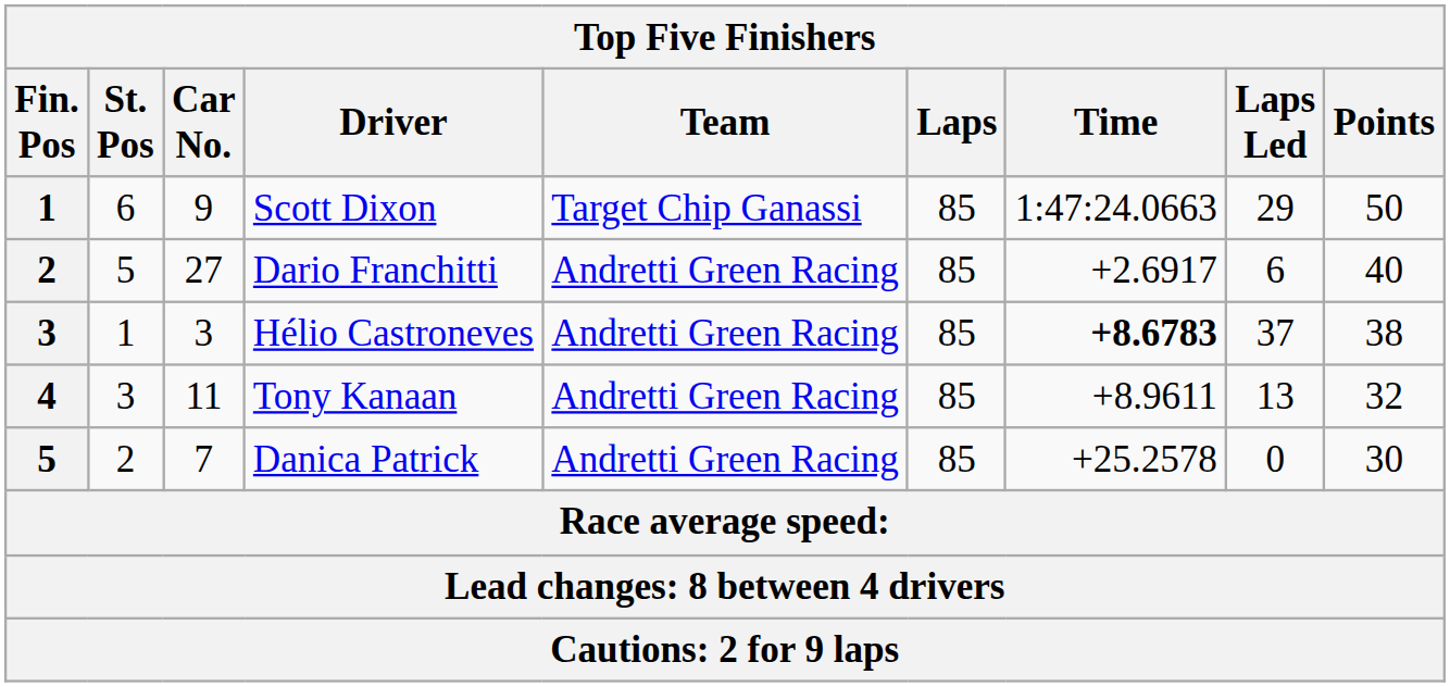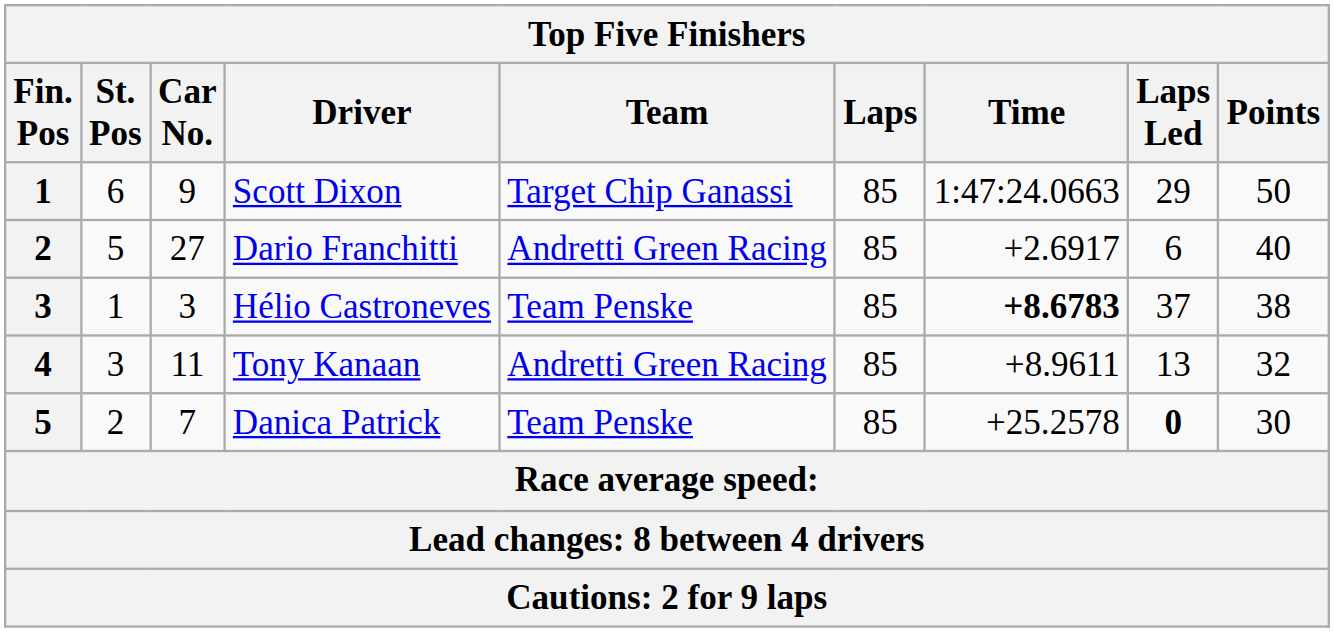 <table class="wikitable" style="font-size:95%;text-align:center">
 <tr>
 <th colspan=9>Top Five Finishers</th>
 </tr>
 <tr>
 <th>Fin.<br>Pos</th>
 <th>St.<br>Pos</th>
 <th>Car<br>No.</th>
 <th>Driver</th>
 <th>Team</th>
 <th>Laps</th>
 <th>Time</th>
 <th>Laps<br>Led</th>
 <th>Points</th>
 </tr>
 <tr>
 <th>1</th>
 <td>6</td>
 <td>9</td>
 <td style="text-align:left"> <a href='#'>Scott Dixon</a></td>
 <td style="text-align:left"><a href='#'>Target Chip Ganassi</a></td>
 <td>85</td>
 <td align=right>1:47:24.0663</td>
 <td>29</td>
 <td>50</td>
 </tr>
 <tr>
 <th>2</th>
 <td>5</td>
 <td>27</td>
 <td style="text-align:left"> <a href='#'>Dario Franchitti</a></td>
 <td style="text-align:left"><a href='#'>Andretti Green Racing</a></td>
 <td>85</td>
 <td align=right>+2.6917</td>
 <td>6</td>
 <td>40</td>
 </tr>
 <tr>
 <th>3</th>
 <td>1</td>
 <td>3</td>
 <td style="text-align:left"> <a href='#'>Hélio Castroneves</a></td>
-<td style="text-align:left"><a href='#'>Andretti Green Racing</a></td>
+<td style="text-align:left"><a href='#'>Team Penske</a></td>
 <td>85</td>
 <td align=right><strong>+8.6783</strong></td>
 <td>37</td>
 <td>38</td>
 </tr>
 <tr>
 <th>4</th>
 <td>3</td>
 <td>11</td>
 <td style="text-align:left"> <a href='#'>Tony Kanaan</a></td>
 <td style="text-align:left"><a href='#'>Andretti Green Racing</a></td>
 <td>85</td>
 <td align=right>+8.9611</td>
 <td>13</td>
 <td>32</td>
 </tr>
 <tr>
 <th>5</th>
 <td>2</td>
 <td>7</td>
 <td style="text-align:left"> <a href='#'>Danica Patrick</a></td>
-<td style="text-align:left"><a href='#'>Andretti Green Racing</a></td>
+<td style="text-align:left"><a href='#'>Team Penske</a></td>
 <td>85</td>
 <td align=right>+25.2578</td>
-<td>0</td>
+<td><strong>0</strong></td>
 <td>30</td>
 </tr>
 <tr>
 <th colspan=9>Race average speed: </th>
 </tr>
 <tr>
 <th colspan=9>Lead changes: 8 between 4 drivers</th>
 </tr>
 <tr>
 <th colspan=9>Cautions: 2 for 9 laps</th>
 </tr>
 </table>
